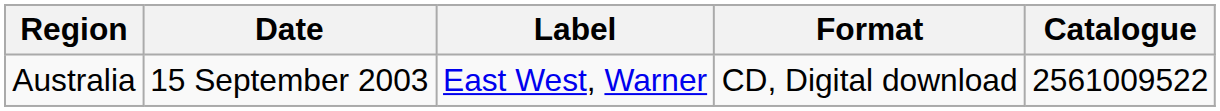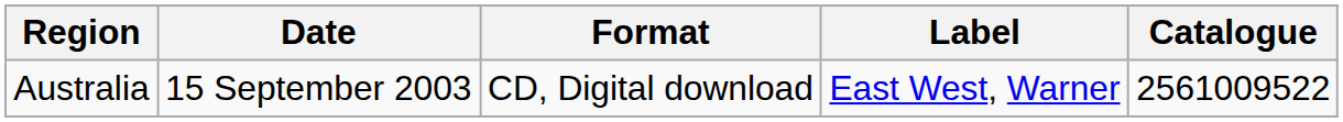 <table class="wikitable">
 <tr>
 <th>Region</th>
 <th>Date</th>
+<th>Format</th>
 <th>Label</th>
-<th>Format</th>
 <th>Catalogue</th>
 </tr>
 <tr>
 <td>Australia</td>
 <td>15 September 2003</td>
+<td>CD, Digital download</td>
 <td><a href='#'>East West</a>, <a href='#'>Warner</a></td>
-<td>CD, Digital download</td>
 <td>2561009522</td>
 </tr>
 </table>
